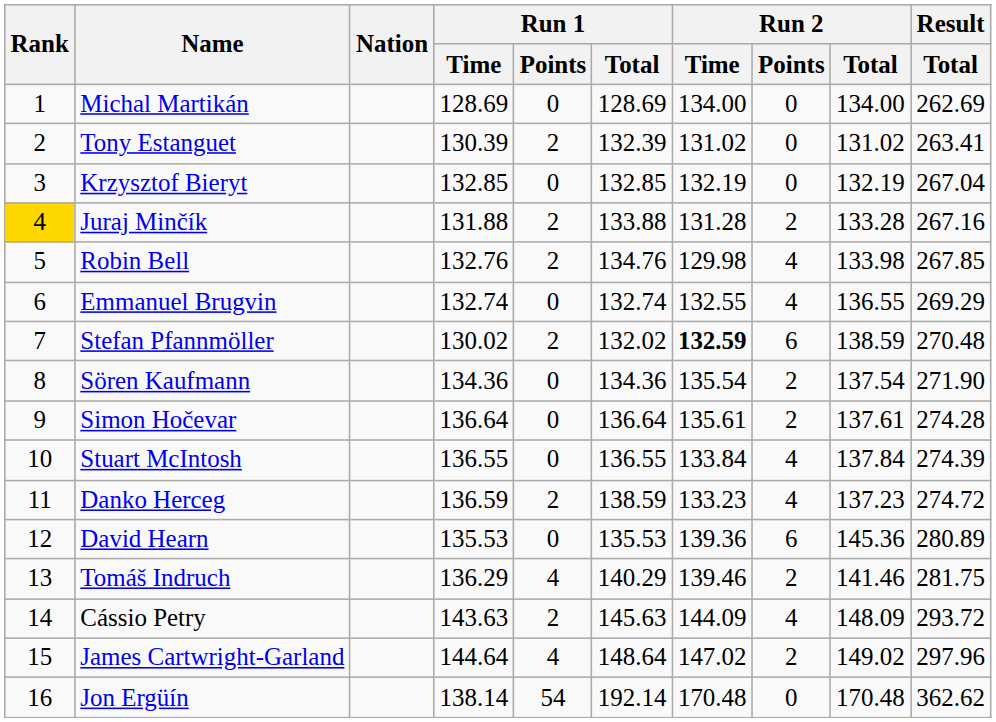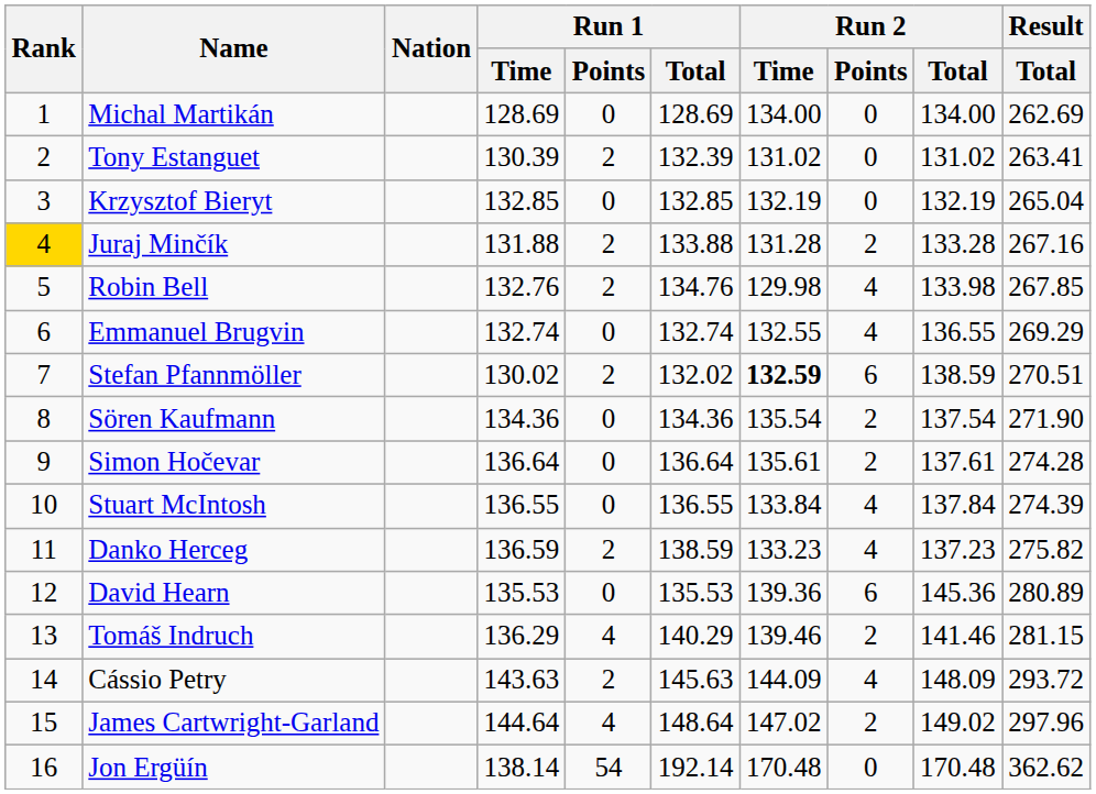 <table class="wikitable sortable" style="text-align:center">
 <tr>
 <th rowspan=2>Rank</th>
 <th rowspan=2>Name</th>
 <th rowspan=2>Nation</th>
 <th colspan=3>Run 1</th>
 <th colspan=3>Run 2</th>
 <th>Result</th>
 </tr>
 <tr>
 <th>Time</th>
 <th>Points</th>
 <th>Total</th>
 <th>Time</th>
 <th>Points</th>
 <th>Total</th>
 <th>Total</th>
 </tr>
 <tr>
 <td>1</td>
 <td align=left><a href='#'>Michal Martikán</a></td>
 <td align=left></td>
 <td>128.69</td>
 <td>0</td>
 <td>128.69</td>
 <td>134.00</td>
 <td>0</td>
 <td>134.00</td>
 <td>262.69</td>
 </tr>
 <tr>
 <td>2</td>
 <td align=left><a href='#'>Tony Estanguet</a></td>
 <td align=left></td>
 <td>130.39</td>
 <td>2</td>
 <td>132.39</td>
 <td>131.02</td>
 <td>0</td>
 <td>131.02</td>
 <td>263.41</td>
 </tr>
 <tr>
 <td>3</td>
 <td align=left><a href='#'>Krzysztof Bieryt</a></td>
 <td align=left></td>
 <td>132.85</td>
 <td>0</td>
 <td>132.85</td>
 <td>132.19</td>
 <td>0</td>
 <td>132.19</td>
-<td>267.04</td>
+<td>265.04</td>
 </tr>
 <tr>
 <td style="background: gold;">4</td>
 <td align=left><a href='#'>Juraj Minčík</a></td>
 <td align=left></td>
 <td>131.88</td>
 <td>2</td>
 <td>133.88</td>
 <td>131.28</td>
 <td>2</td>
 <td>133.28</td>
 <td>267.16</td>
 </tr>
 <tr>
 <td>5</td>
 <td align=left><a href='#'>Robin Bell</a></td>
 <td align=left></td>
 <td>132.76</td>
 <td>2</td>
 <td>134.76</td>
 <td>129.98</td>
 <td>4</td>
 <td>133.98</td>
 <td>267.85</td>
 </tr>
 <tr>
 <td>6</td>
 <td align=left><a href='#'>Emmanuel Brugvin</a></td>
 <td align=left></td>
 <td>132.74</td>
 <td>0</td>
 <td>132.74</td>
 <td>132.55</td>
 <td>4</td>
 <td>136.55</td>
 <td>269.29</td>
 </tr>
 <tr>
 <td>7</td>
 <td align=left><a href='#'>Stefan Pfannmöller</a></td>
 <td align=left></td>
 <td>130.02</td>
 <td>2</td>
 <td>132.02</td>
 <td><strong>132.59</strong></td>
 <td>6</td>
 <td>138.59</td>
-<td>270.48</td>
+<td>270.51</td>
 </tr>
 <tr>
 <td>8</td>
 <td align=left><a href='#'>Sören Kaufmann</a></td>
 <td align=left></td>
 <td>134.36</td>
 <td>0</td>
 <td>134.36</td>
 <td>135.54</td>
 <td>2</td>
 <td>137.54</td>
 <td>271.90</td>
 </tr>
 <tr>
 <td>9</td>
 <td align=left><a href='#'>Simon Hočevar</a></td>
 <td align=left></td>
 <td>136.64</td>
 <td>0</td>
 <td>136.64</td>
 <td>135.61</td>
 <td>2</td>
 <td>137.61</td>
 <td>274.28</td>
 </tr>
 <tr>
 <td>10</td>
 <td align=left><a href='#'>Stuart McIntosh</a></td>
 <td align=left></td>
 <td>136.55</td>
 <td>0</td>
 <td>136.55</td>
 <td>133.84</td>
 <td>4</td>
 <td>137.84</td>
 <td>274.39</td>
 </tr>
 <tr>
 <td>11</td>
 <td align=left><a href='#'>Danko Herceg</a></td>
 <td align=left></td>
 <td>136.59</td>
 <td>2</td>
 <td>138.59</td>
 <td>133.23</td>
 <td>4</td>
 <td>137.23</td>
-<td>274.72</td>
+<td>275.82</td>
 </tr>
 <tr>
 <td>12</td>
 <td align=left><a href='#'>David Hearn</a></td>
 <td align=left></td>
 <td>135.53</td>
 <td>0</td>
 <td>135.53</td>
 <td>139.36</td>
 <td>6</td>
 <td>145.36</td>
 <td>280.89</td>
 </tr>
 <tr>
 <td>13</td>
 <td align=left><a href='#'>Tomáš Indruch</a></td>
 <td align=left></td>
 <td>136.29</td>
 <td>4</td>
 <td>140.29</td>
 <td>139.46</td>
 <td>2</td>
 <td>141.46</td>
-<td>281.75</td>
+<td>281.15</td>
 </tr>
 <tr>
 <td>14</td>
 <td align=left>Cássio Petry</td>
 <td align=left></td>
 <td>143.63</td>
 <td>2</td>
 <td>145.63</td>
 <td>144.09</td>
 <td>4</td>
 <td>148.09</td>
 <td>293.72</td>
 </tr>
 <tr>
 <td>15</td>
 <td align=left><a href='#'>James Cartwright-Garland</a></td>
 <td align=left></td>
 <td>144.64</td>
 <td>4</td>
 <td>148.64</td>
 <td>147.02</td>
 <td>2</td>
 <td>149.02</td>
 <td>297.96</td>
 </tr>
 <tr>
 <td>16</td>
 <td align=left><a href='#'>Jon Ergüín</a></td>
 <td align=left></td>
 <td>138.14</td>
 <td>54</td>
 <td>192.14</td>
 <td>170.48</td>
 <td>0</td>
 <td>170.48</td>
 <td>362.62</td>
 </tr>
 </table>
